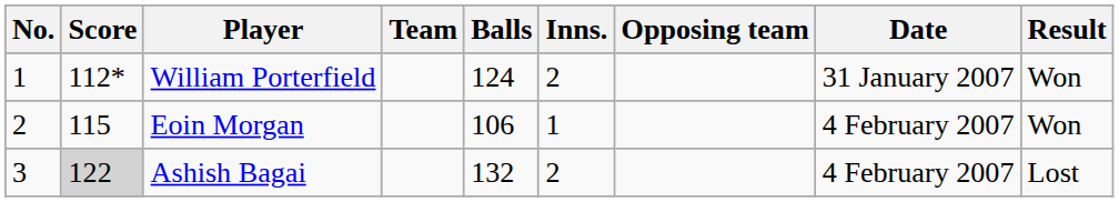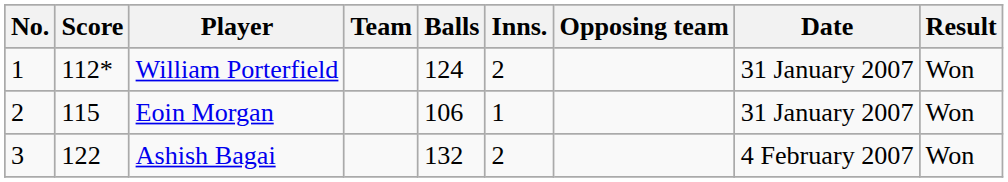 <table class="wikitable sortable" style="font-size:95%">
 <tr>
 <th>No.</th>
 <th>Score</th>
 <th>Player</th>
 <th>Team</th>
 <th>Balls</th>
 <th>Inns.</th>
 <th>Opposing team</th>
 <th>Date</th>
 <th>Result</th>
 </tr>
 <tr>
 <td>1</td>
 <td>112*</td>
 <td><a href='#'>William Porterfield</a></td>
 <td></td>
 <td>124</td>
 <td>2</td>
 <td></td>
 <td>31 January 2007</td>
 <td>Won</td>
 </tr>
 <tr>
 <td>2</td>
 <td>115</td>
 <td><a href='#'>Eoin Morgan</a></td>
 <td></td>
 <td>106</td>
 <td>1</td>
 <td></td>
-<td>4 February 2007</td>
+<td>31 January 2007</td>
 <td>Won</td>
 </tr>
 <tr>
 <td>3</td>
-<td style="background: lightgrey;">122</td>
+<td>122</td>
 <td><a href='#'>Ashish Bagai</a></td>
 <td></td>
 <td>132</td>
 <td>2</td>
 <td></td>
 <td>4 February 2007</td>
-<td>Lost</td>
+<td>Won</td>
 </tr>
 </table>
